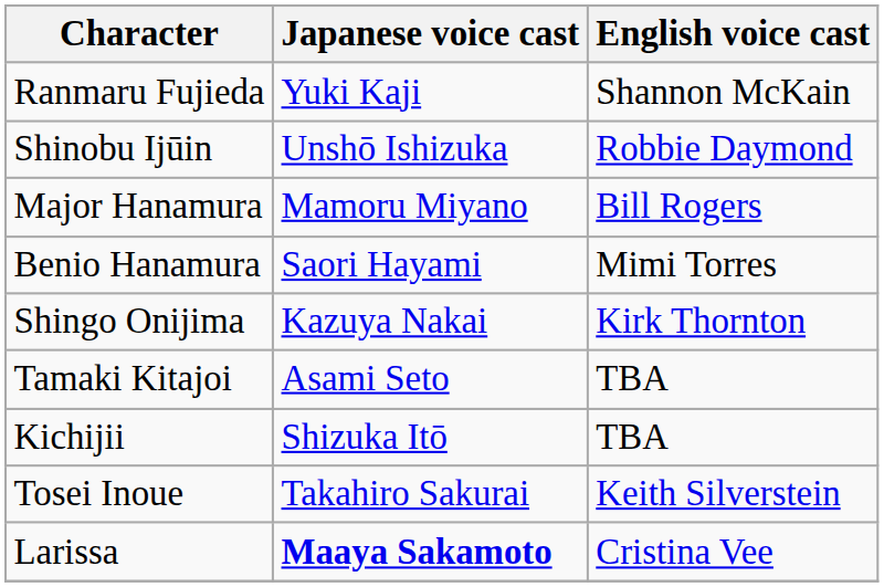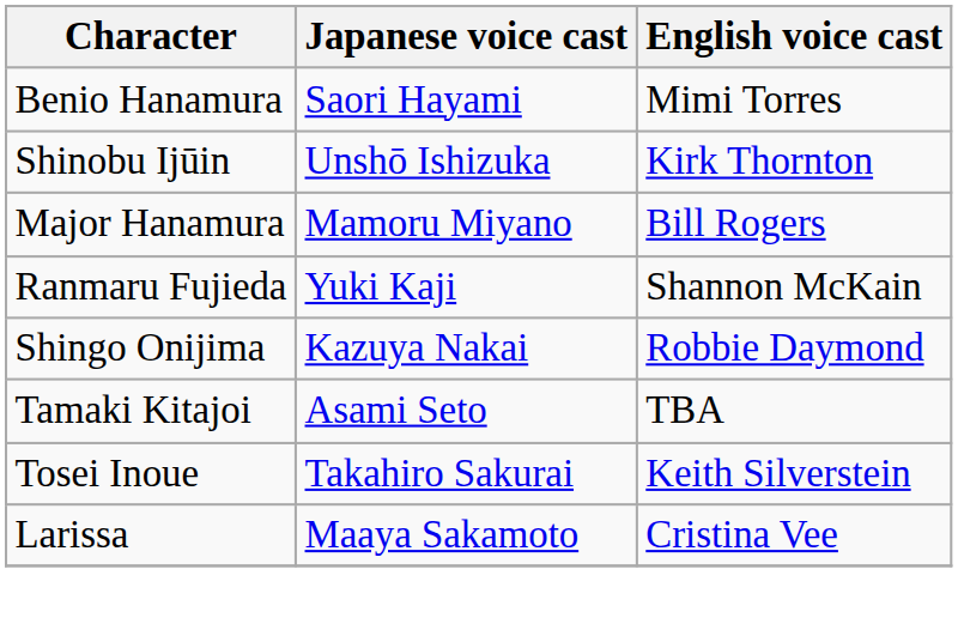 <table class="wikitable">
 <tr>
 <th>Character</th>
 <th>Japanese voice cast</th>
 <th>English voice cast</th>
 </tr>
 <tr>
-<td>Ranmaru Fujieda</td>
-<td><a href='#'>Yuki Kaji</a></td>
-<td>Shannon McKain</td>
+<td>Benio Hanamura</td>
+<td><a href='#'>Saori Hayami</a></td>
+<td>Mimi Torres</td>
 </tr>
 <tr>
 <td>Shinobu Ijūin</td>
 <td><a href='#'>Unshō Ishizuka</a></td>
-<td><a href='#'>Robbie Daymond</a></td>
+<td><a href='#'>Kirk Thornton</a></td>
 </tr>
 <tr>
 <td>Major Hanamura</td>
 <td><a href='#'>Mamoru Miyano</a></td>
 <td><a href='#'>Bill Rogers</a></td>
 </tr>
 <tr>
-<td>Benio Hanamura</td>
-<td><a href='#'>Saori Hayami</a></td>
-<td>Mimi Torres</td>
+<td>Ranmaru Fujieda</td>
+<td><a href='#'>Yuki Kaji</a></td>
+<td>Shannon McKain</td>
 </tr>
 <tr>
 <td>Shingo Onijima</td>
 <td><a href='#'>Kazuya Nakai</a></td>
-<td><a href='#'>Kirk Thornton</a></td>
+<td><a href='#'>Robbie Daymond</a></td>
 </tr>
 <tr>
 <td>Tamaki Kitajoi</td>
 <td><a href='#'>Asami Seto</a></td>
-<td>TBA</td>
-</tr>
-<tr>
-<td>Kichijii</td>
-<td><a href='#'>Shizuka Itō</a></td>
 <td>TBA</td>
 </tr>
 <tr>
 <td>Tosei Inoue</td>
 <td><a href='#'>Takahiro Sakurai</a></td>
 <td><a href='#'>Keith Silverstein</a></td>
 </tr>
 <tr>
 <td>Larissa</td>
-<td><strong><a href='#'>Maaya Sakamoto</a></strong></td>
+<td><a href='#'>Maaya Sakamoto</a></td>
 <td><a href='#'>Cristina Vee</a></td>
 </tr>
 <tr>
 </tr>
 </table>
